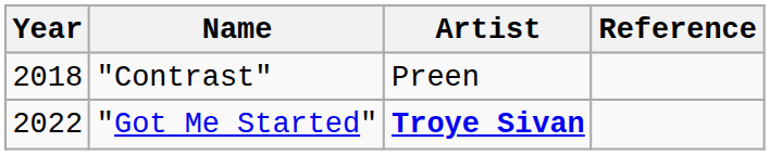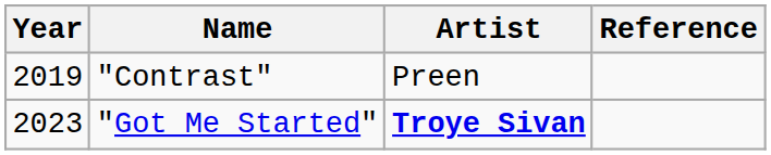 <table class="wikitable">
 <tr>
 <th>Year</th>
 <th>Name</th>
 <th>Artist</th>
 <th>Reference</th>
 </tr>
 <tr>
-<td>2018</td>
+<td>2019</td>
 <td>"Contrast"</td>
 <td>Preen</td>
 <td></td>
 </tr>
 <tr>
-<td>2022</td>
+<td>2023</td>
 <td>"<a href='#'>Got Me Started</a>"</td>
 <td><strong><a href='#'>Troye Sivan</a></strong></td>
 <td></td>
 </tr>
 </table>
